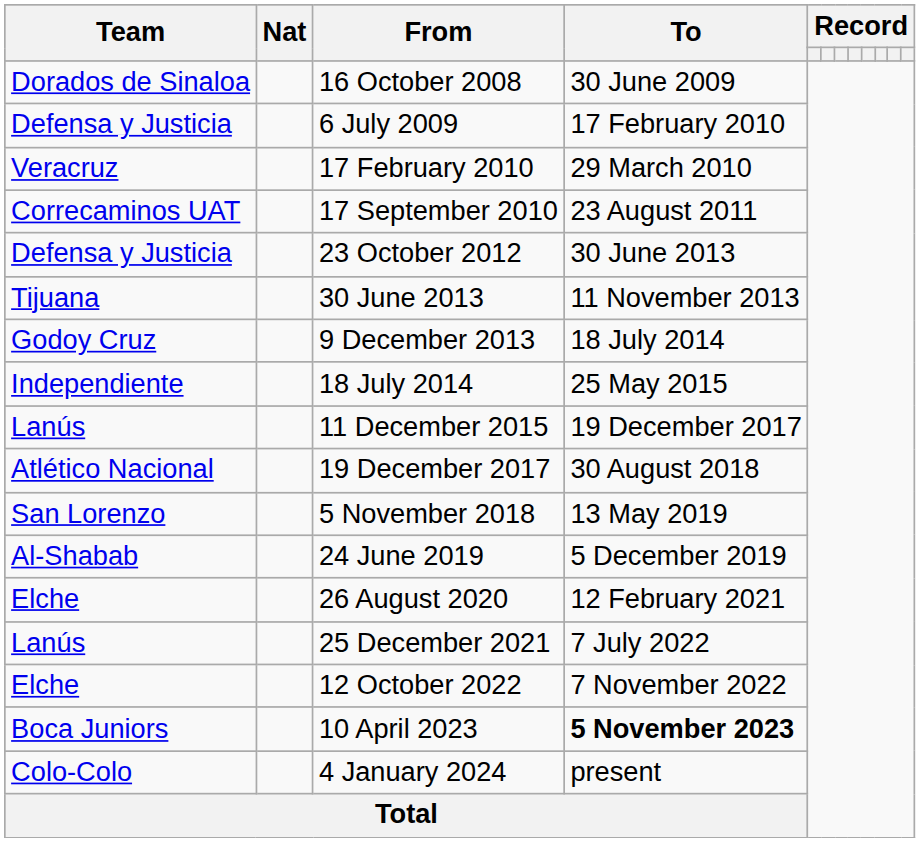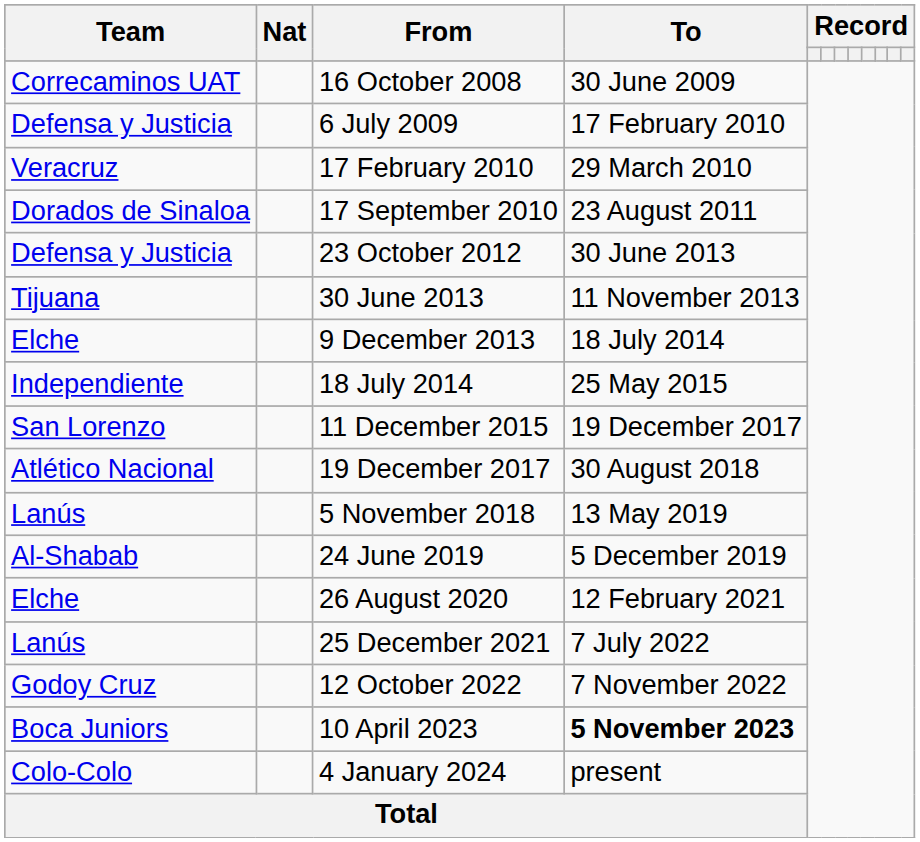 <table class="wikitable" style="text-align: center">
 <tr>
 <th rowspan=2>Team</th>
 <th rowspan=2>Nat</th>
 <th rowspan=2>From</th>
 <th rowspan=2>To</th>
 <th colspan=8>Record</th>
 </tr>
 <tr>
 <th></th>
 <th></th>
 <th></th>
 <th></th>
 <th></th>
 <th></th>
 <th></th>
 <th></th>
 </tr>
 <tr>
-<td align="left"><a href='#'>Dorados de Sinaloa</a></td>
+<td align="left"><a href='#'>Correcaminos UAT</a></td>
 <td></td>
 <td align="left">16 October 2008</td>
 <td align="left">30 June 2009<br></td>
 </tr>
 <tr>
 <td align="left"><a href='#'>Defensa y Justicia</a></td>
 <td></td>
 <td align="left">6 July 2009</td>
 <td align="left">17 February 2010<br></td>
 </tr>
 <tr>
 <td align="left"><a href='#'>Veracruz</a></td>
 <td></td>
 <td align="left">17 February 2010</td>
 <td align="left">29 March 2010<br></td>
 </tr>
 <tr>
-<td align="left"><a href='#'>Correcaminos UAT</a></td>
+<td align="left"><a href='#'>Dorados de Sinaloa</a></td>
 <td></td>
 <td align="left">17 September 2010</td>
 <td align="left">23 August 2011<br></td>
 </tr>
 <tr>
 <td align="left"><a href='#'>Defensa y Justicia</a></td>
 <td></td>
 <td align="left">23 October 2012</td>
 <td align="left">30 June 2013<br></td>
 </tr>
 <tr>
 <td align="left"><a href='#'>Tijuana</a></td>
 <td></td>
 <td align="left">30 June 2013</td>
 <td align="left">11 November 2013<br></td>
 </tr>
 <tr>
-<td align="left"><a href='#'>Godoy Cruz</a></td>
+<td align="left"><a href='#'>Elche</a></td>
 <td></td>
 <td align="left">9 December 2013</td>
 <td align="left">18 July 2014<br></td>
 </tr>
 <tr>
 <td align="left"><a href='#'>Independiente</a></td>
 <td></td>
 <td align="left">18 July 2014</td>
 <td align="left">25 May 2015<br></td>
 </tr>
 <tr>
-<td align="left"><a href='#'>Lanús</a></td>
+<td align="left"><a href='#'>San Lorenzo</a></td>
 <td></td>
 <td align="left">11 December 2015</td>
 <td align="left">19 December 2017<br></td>
 </tr>
 <tr>
 <td align="left"><a href='#'>Atlético Nacional</a></td>
 <td></td>
 <td align="left">19 December 2017</td>
 <td align="left">30 August 2018<br></td>
 </tr>
 <tr>
-<td align="left"><a href='#'>San Lorenzo</a></td>
+<td align="left"><a href='#'>Lanús</a></td>
 <td></td>
 <td align="left">5 November 2018</td>
 <td align="left">13 May 2019<br></td>
 </tr>
 <tr>
 <td align="left"><a href='#'>Al-Shabab</a></td>
 <td></td>
 <td align="left">24 June 2019</td>
 <td align="left">5 December 2019<br></td>
 </tr>
 <tr>
 <td align="left"><a href='#'>Elche</a></td>
 <td></td>
 <td align="left">26 August 2020</td>
 <td align="left">12 February 2021<br></td>
 </tr>
 <tr>
 <td align="left"><a href='#'>Lanús</a></td>
 <td></td>
 <td align="left">25 December 2021</td>
 <td align="left">7 July 2022<br></td>
 </tr>
 <tr>
-<td align="left"><a href='#'>Elche</a></td>
+<td align="left"><a href='#'>Godoy Cruz</a></td>
 <td></td>
 <td align="left">12 October 2022</td>
 <td align="left">7 November 2022<br></td>
 </tr>
 <tr>
 <td align="left"><a href='#'>Boca Juniors</a></td>
 <td></td>
 <td align="left">10 April 2023</td>
 <td align="left"><strong>5 November 2023<br></strong></td>
 </tr>
 <tr>
 <td align="left"><a href='#'>Colo-Colo</a></td>
 <td></td>
 <td align="left">4 January 2024</td>
 <td align="left">present<br></td>
 </tr>
 <tr>
 <th colspan=4>Total<br></th>
 </tr>
 </table>
